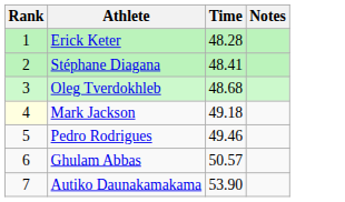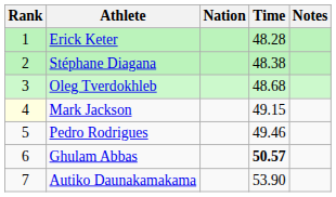 <table class="wikitable sortable" style="text-align:center">
 <tr>
 <th>Rank</th>
 <th>Athlete</th>
+<th>Nation</th>
 <th>Time</th>
 <th>Notes</th>
 </tr>
 <tr style="background:#bbf3bb;">
 <td>1</td>
 <td align=left><a href='#'>Erick Keter</a></td>
+<td align=left></td>
 <td>48.28</td>
 <td></td>
 </tr>
 <tr style="background:#bbf3bb;">
 <td>2</td>
 <td align=left><a href='#'>Stéphane Diagana</a></td>
-<td>48.41</td>
+<td align=left></td>
+<td>48.38</td>
 <td></td>
 </tr>
 <tr style="background:#ccf9cc;">
 <td>3</td>
 <td align=left><a href='#'>Oleg Tverdokhleb</a></td>
+<td align=left></td>
 <td>48.68</td>
 <td></td>
 </tr>
 <tr>
 <td style="background: lightyellow;">4</td>
 <td align=left><a href='#'>Mark Jackson</a></td>
-<td>49.18</td>
+<td align=left></td>
+<td>49.15</td>
 <td></td>
 </tr>
 <tr>
 <td>5</td>
 <td align=left><a href='#'>Pedro Rodrigues</a></td>
+<td align=left></td>
 <td>49.46</td>
 <td></td>
 </tr>
 <tr>
 <td>6</td>
 <td align=left><a href='#'>Ghulam Abbas</a></td>
-<td>50.57</td>
+<td align=left></td>
+<td><strong>50.57</strong></td>
 <td></td>
 </tr>
 <tr>
 <td>7</td>
 <td align=left><a href='#'>Autiko Daunakamakama</a></td>
+<td align=left></td>
 <td>53.90</td>
 <td></td>
 </tr>
 </table>
